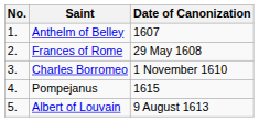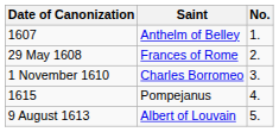 <table class="wikitable">
 <tr>
+<th>Date of Canonization</th>
+<th>Saint</th>
 <th>No.</th>
-<th>Saint</th>
-<th>Date of Canonization</th>
 </tr>
 <tr>
+<td>1607</td>
+<td><a href='#'>Anthelm of Belley</a></td>
 <td>1.</td>
-<td><a href='#'>Anthelm of Belley</a></td>
-<td>1607</td>
 </tr>
 <tr>
+<td>29 May 1608</td>
+<td><a href='#'>Frances of Rome</a></td>
 <td>2.</td>
-<td><a href='#'>Frances of Rome</a></td>
-<td>29 May 1608</td>
 </tr>
 <tr>
+<td>1 November 1610</td>
+<td><a href='#'>Charles Borromeo</a></td>
 <td>3.</td>
-<td><a href='#'>Charles Borromeo</a></td>
-<td>1 November 1610</td>
 </tr>
 <tr>
+<td>1615</td>
+<td>Pompejanus</td>
 <td>4.</td>
-<td>Pompejanus</td>
-<td>1615</td>
 </tr>
 <tr>
+<td>9 August 1613</td>
+<td><a href='#'>Albert of Louvain</a></td>
 <td>5.</td>
-<td><a href='#'>Albert of Louvain</a></td>
-<td>9 August 1613</td>
 </tr>
 </table>
